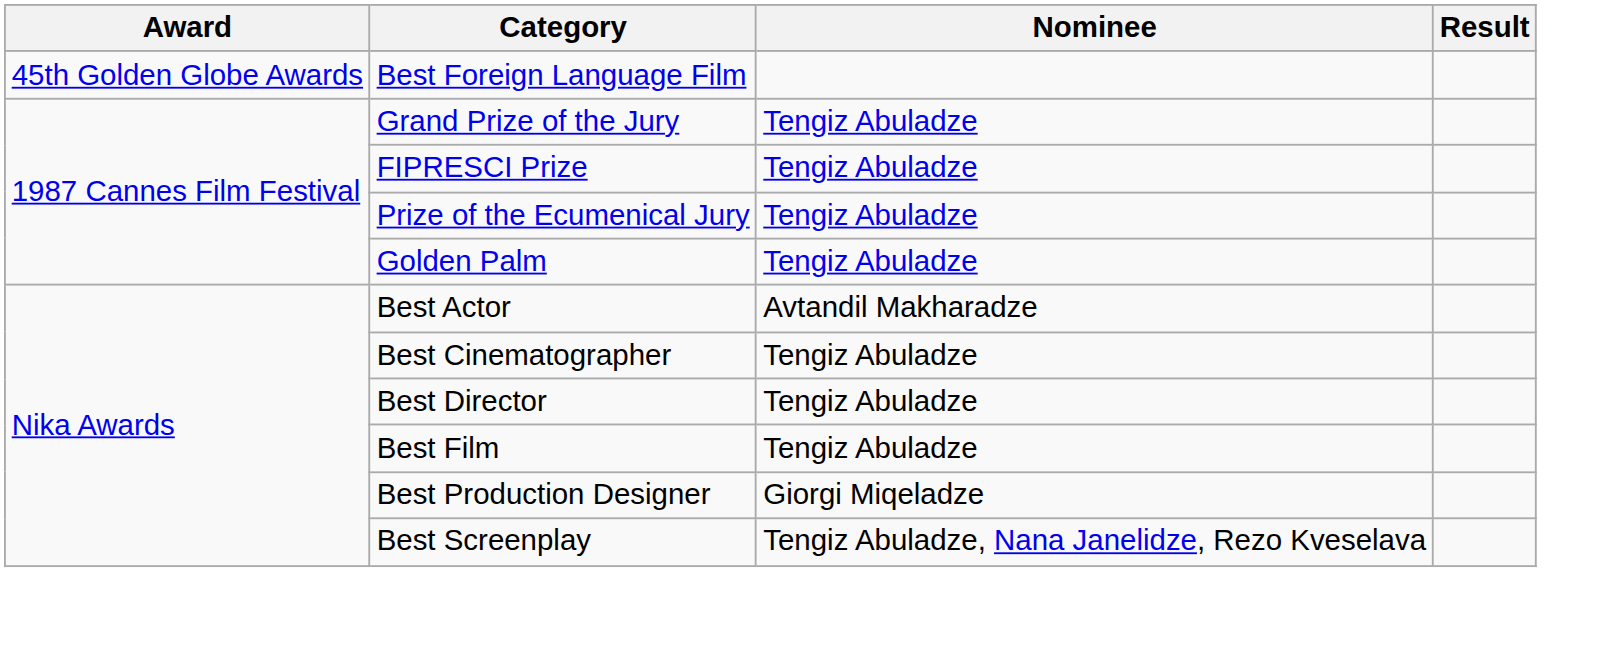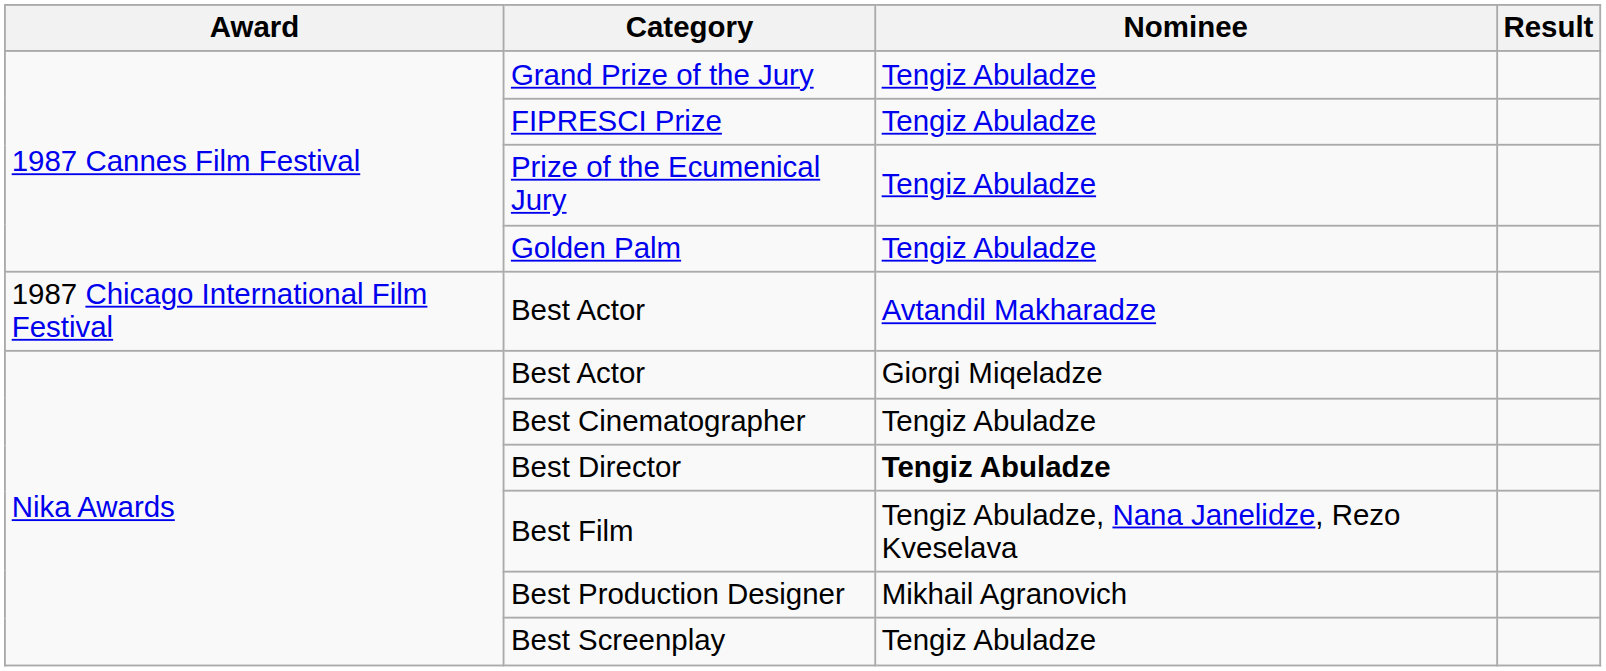 <table class="wikitable">
 <tr>
 <th>Award</th>
 <th>Category</th>
 <th>Nominee</th>
 <th>Result</th>
-</tr>
-<tr>
-<td><a href='#'>45th Golden Globe Awards</a></td>
-<td><a href='#'>Best Foreign Language Film</a></td>
-<td></td>
-<td></td>
 </tr>
 <tr>
 <td rowspan=4><a href='#'>1987 Cannes Film Festival</a></td>
 <td><a href='#'>Grand Prize of the Jury</a></td>
 <td><a href='#'>Tengiz Abuladze</a></td>
 <td></td>
 </tr>
 <tr>
 <td><a href='#'>FIPRESCI Prize</a></td>
 <td><a href='#'>Tengiz Abuladze</a></td>
 <td></td>
 </tr>
 <tr>
 <td><a href='#'>Prize of the Ecumenical Jury</a></td>
 <td><a href='#'>Tengiz Abuladze</a></td>
 <td></td>
 </tr>
 <tr>
 <td><a href='#'>Golden Palm</a></td>
 <td><a href='#'>Tengiz Abuladze</a></td>
 <td></td>
 </tr>
 <tr>
+<td>1987 <a href='#'>Chicago International Film Festival</a></td>
+<td>Best Actor</td>
+<td><a href='#'>Avtandil Makharadze</a></td>
+<td></td>
+</tr>
+<tr>
 <td rowspan=6><a href='#'>Nika Awards</a></td>
 <td>Best Actor</td>
-<td>Avtandil Makharadze</td>
+<td>Giorgi Miqeladze</td>
 <td></td>
 </tr>
 <tr>
 <td>Best Cinematographer</td>
 <td>Tengiz Abuladze</td>
 <td></td>
 </tr>
 <tr>
 <td>Best Director</td>
-<td>Tengiz Abuladze</td>
+<td><strong>Tengiz Abuladze</strong></td>
 <td></td>
 </tr>
 <tr>
 <td>Best Film</td>
-<td>Tengiz Abuladze</td>
+<td>Tengiz Abuladze, <a href='#'>Nana Janelidze</a>, Rezo Kveselava</td>
 <td></td>
 </tr>
 <tr>
 <td>Best Production Designer</td>
-<td>Giorgi Miqeladze</td>
+<td>Mikhail Agranovich</td>
 <td></td>
 </tr>
 <tr>
 <td>Best Screenplay</td>
-<td>Tengiz Abuladze, <a href='#'>Nana Janelidze</a>, Rezo Kveselava</td>
+<td>Tengiz Abuladze</td>
 <td></td>
 </tr>
 </table>
